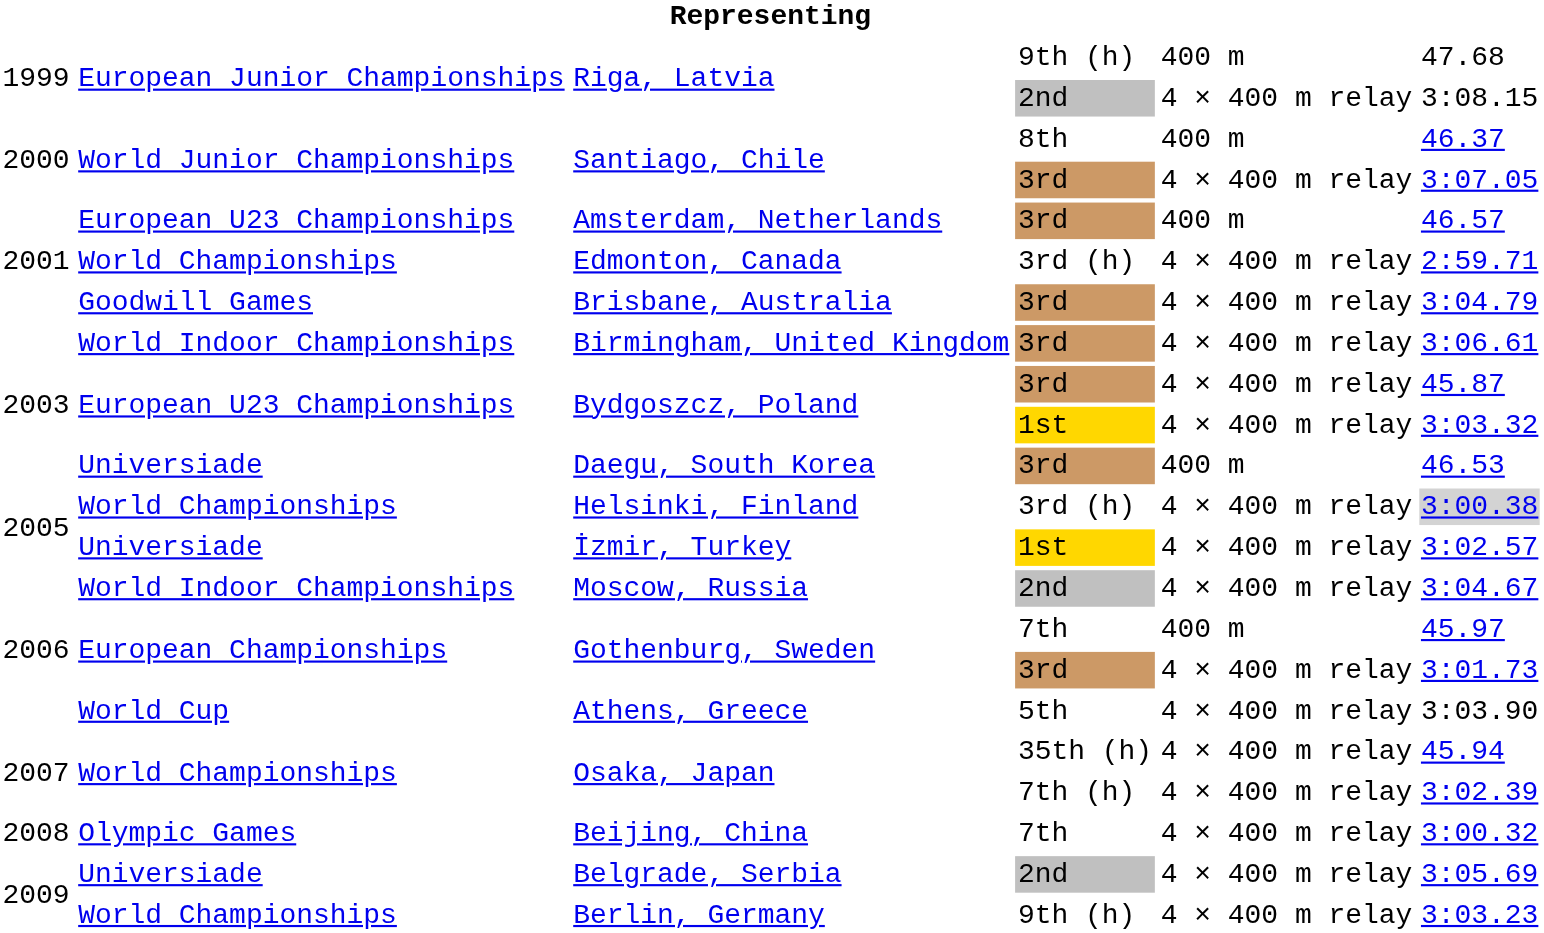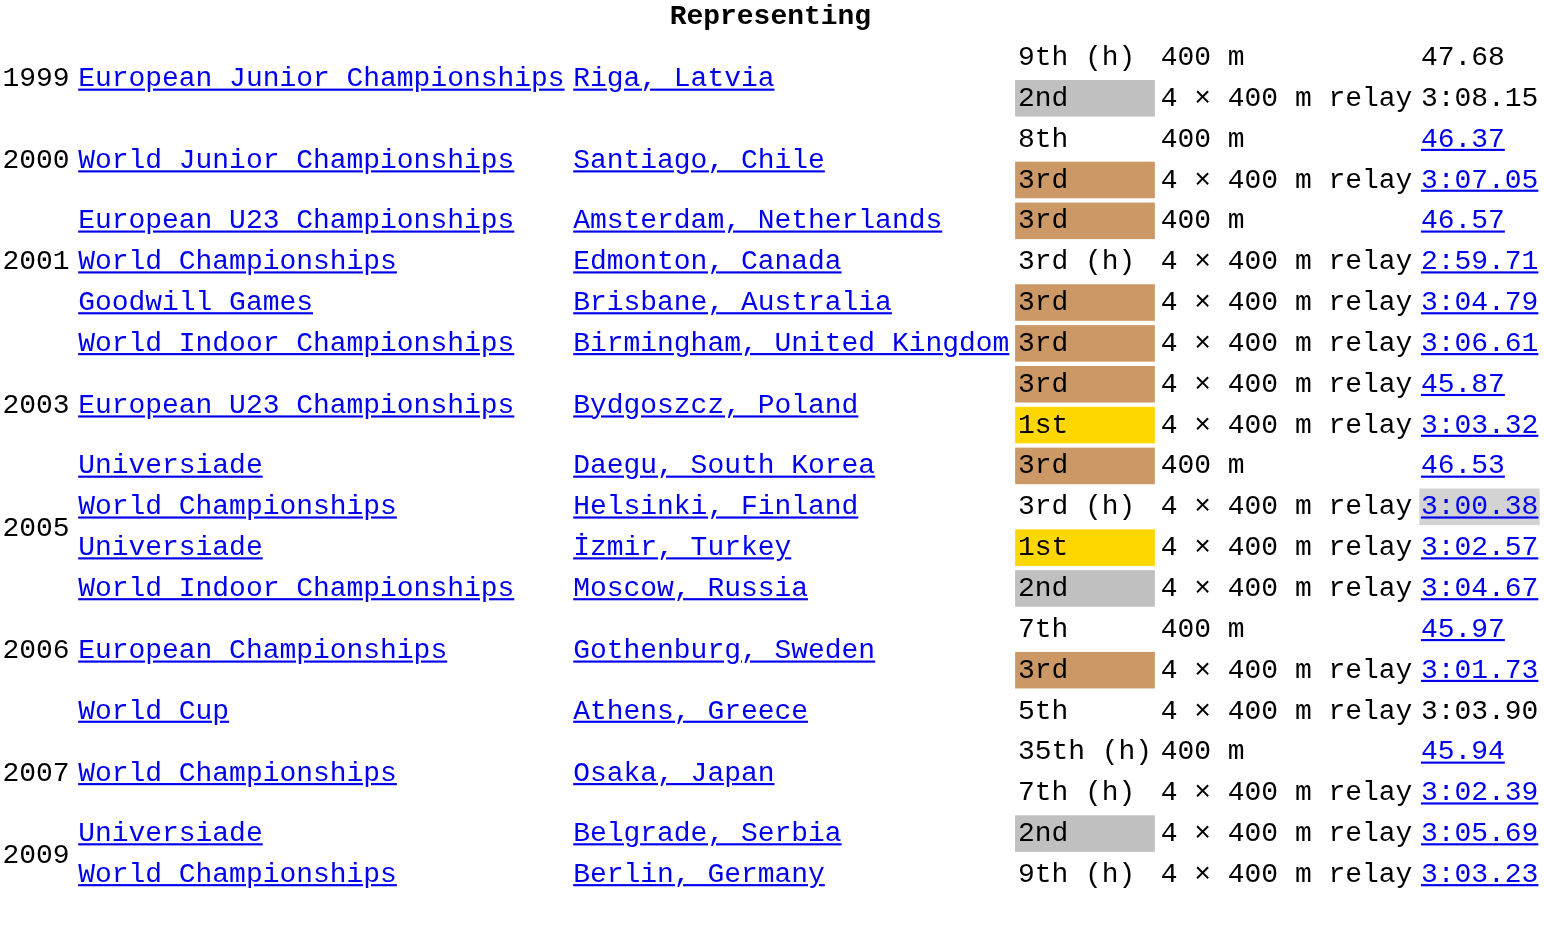 <table>
 <tr>
 <th colspan="6">Representing </th>
 </tr>
 <tr>
 <td rowspan=2>1999</td>
 <td rowspan=2><a href='#'>European Junior Championships</a></td>
 <td rowspan=2><a href='#'>Riga, Latvia</a></td>
 <td>9th (h)</td>
 <td>400 m</td>
 <td>47.68</td>
 </tr>
 <tr>
 <td bgcolor=silver>2nd</td>
 <td>4 × 400 m relay</td>
 <td>3:08.15</td>
 </tr>
 <tr>
 <td rowspan=2>2000</td>
 <td rowspan=2><a href='#'>World Junior Championships</a></td>
 <td rowspan=2><a href='#'>Santiago, Chile</a></td>
 <td>8th</td>
 <td>400 m</td>
 <td><a href='#'>46.37</a></td>
 </tr>
 <tr>
 <td bgcolor="cc9966">3rd</td>
 <td>4 × 400 m relay</td>
 <td><a href='#'>3:07.05</a></td>
 </tr>
 <tr>
 <td rowspan=3>2001</td>
 <td><a href='#'>European U23 Championships</a></td>
 <td><a href='#'>Amsterdam, Netherlands</a></td>
 <td bgcolor="cc9966">3rd</td>
 <td>400 m</td>
 <td><a href='#'>46.57</a></td>
 </tr>
 <tr>
 <td><a href='#'>World Championships</a></td>
 <td><a href='#'>Edmonton, Canada</a></td>
 <td>3rd (h)</td>
 <td>4 × 400 m relay</td>
 <td><a href='#'>2:59.71</a></td>
 </tr>
 <tr>
 <td><a href='#'>Goodwill Games</a></td>
 <td><a href='#'>Brisbane, Australia</a></td>
 <td bgcolor="cc9966">3rd</td>
 <td>4 × 400 m relay</td>
 <td><a href='#'>3:04.79</a></td>
 </tr>
 <tr>
 <td rowspan=4>2003</td>
 <td><a href='#'>World Indoor Championships</a></td>
 <td><a href='#'>Birmingham, United Kingdom</a></td>
 <td bgcolor="cc9966">3rd </td>
 <td>4 × 400 m relay</td>
 <td><a href='#'>3:06.61</a></td>
 </tr>
 <tr>
 <td rowspan=2><a href='#'>European U23 Championships</a></td>
 <td rowspan=2><a href='#'>Bydgoszcz, Poland</a></td>
 <td bgcolor="cc9966">3rd</td>
 <td>4 × 400 m relay</td>
 <td><a href='#'>45.87</a></td>
 </tr>
 <tr>
 <td bgcolor="gold">1st</td>
 <td>4 × 400 m relay</td>
 <td><a href='#'>3:03.32</a></td>
 </tr>
 <tr>
 <td><a href='#'>Universiade</a></td>
 <td><a href='#'>Daegu, South Korea</a></td>
 <td bgcolor="cc9966">3rd</td>
 <td>400 m</td>
 <td><a href='#'>46.53</a></td>
 </tr>
 <tr>
 <td rowspan=2>2005</td>
 <td><a href='#'>World Championships</a></td>
 <td><a href='#'>Helsinki, Finland</a></td>
 <td>3rd (h)</td>
 <td>4 × 400 m relay</td>
 <td style="background: lightgrey;"><a href='#'>3:00.38</a></td>
 </tr>
 <tr>
 <td><a href='#'>Universiade</a></td>
 <td><a href='#'>İzmir, Turkey</a></td>
 <td bgcolor="gold">1st</td>
 <td>4 × 400 m relay</td>
 <td><a href='#'>3:02.57</a></td>
 </tr>
 <tr>
 <td rowspan=4>2006</td>
 <td><a href='#'>World Indoor Championships</a></td>
 <td><a href='#'>Moscow, Russia</a></td>
 <td bgcolor="silver">2nd</td>
 <td>4 × 400 m relay</td>
 <td><a href='#'>3:04.67</a></td>
 </tr>
 <tr>
 <td rowspan=2><a href='#'>European Championships</a></td>
 <td rowspan=2><a href='#'>Gothenburg, Sweden</a></td>
 <td>7th</td>
 <td>400 m</td>
 <td><a href='#'>45.97</a></td>
 </tr>
 <tr>
 <td bgcolor="cc9966">3rd</td>
 <td>4 × 400 m relay</td>
 <td><a href='#'>3:01.73</a></td>
 </tr>
 <tr>
 <td><a href='#'>World Cup</a></td>
 <td><a href='#'>Athens, Greece</a></td>
 <td>5th</td>
 <td>4 × 400 m relay</td>
 <td>3:03.90</td>
 </tr>
 <tr>
 <td rowspan=2>2007</td>
 <td rowspan=2><a href='#'>World Championships</a></td>
 <td rowspan=2><a href='#'>Osaka, Japan</a></td>
 <td>35th (h)</td>
-<td>4 × 400 m relay</td>
+<td>400 m</td>
 <td><a href='#'>45.94</a></td>
 </tr>
 <tr>
 <td>7th (h)</td>
 <td>4 × 400 m relay</td>
 <td><a href='#'>3:02.39</a></td>
-</tr>
-<tr>
-<td>2008</td>
-<td><a href='#'>Olympic Games</a></td>
-<td><a href='#'>Beijing, China</a></td>
-<td>7th</td>
-<td>4 × 400 m relay</td>
-<td><a href='#'>3:00.32</a></td>
 </tr>
 <tr>
 <td rowspan=2>2009</td>
 <td><a href='#'>Universiade</a></td>
 <td><a href='#'>Belgrade, Serbia</a></td>
 <td bgcolor="silver">2nd</td>
 <td>4 × 400 m relay</td>
 <td><a href='#'>3:05.69</a></td>
 </tr>
 <tr>
 <td><a href='#'>World Championships</a></td>
 <td><a href='#'>Berlin, Germany</a></td>
 <td>9th (h)</td>
 <td>4 × 400 m relay</td>
 <td><a href='#'>3:03.23</a></td>
 </tr>
 </table>
